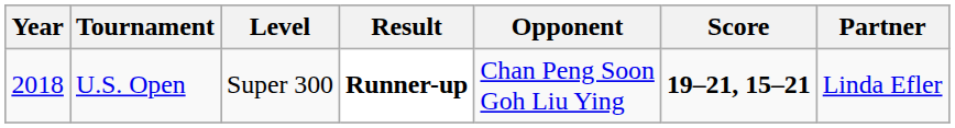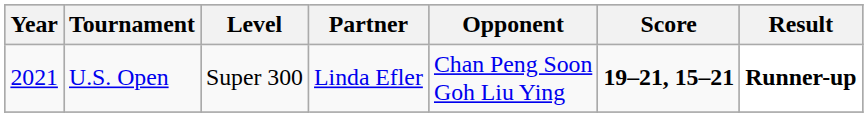 <table class="sortable wikitable" style="font-size: 90%;">
 <tr>
 <th>Year</th>
 <th>Tournament</th>
 <th>Level</th>
-<th>Result</th>
+<th>Partner</th>
 <th>Opponent</th>
 <th>Score</th>
-<th>Partner</th>
+<th>Result</th>
 </tr>
 <tr>
-<td align="center"><a href='#'>2018</a></td>
+<td align="center"><a href='#'>2021</a></td>
 <td align="left"><a href='#'>U.S. Open</a></td>
 <td align="left">Super 300</td>
-<td style="text-align:left; background:white"> <strong>Runner-up</strong></td>
+<td align="left"> <a href='#'>Linda Efler</a></td>
 <td align="left"> <a href='#'>Chan Peng Soon</a><br> <a href='#'>Goh Liu Ying</a></td>
 <td align="left"><strong>19–21, 15–21</strong></td>
-<td align="left"> <a href='#'>Linda Efler</a></td>
+<td style="text-align:left; background:white"> <strong>Runner-up</strong></td>
 </tr>
 </table>
